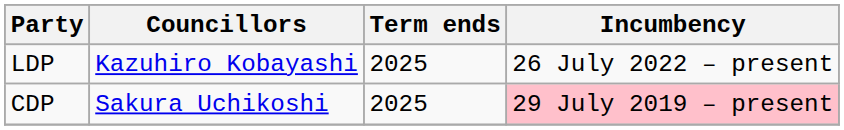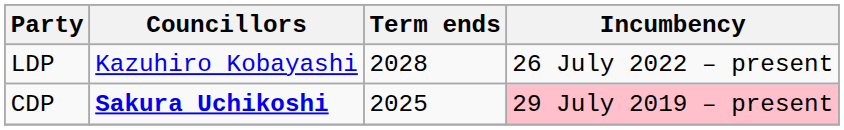 <table class=wikitable>
 <tr>
 <th>Party</th>
 <th>Councillors</th>
 <th>Term ends</th>
 <th>Incumbency</th>
 </tr>
 <tr>
 <td>LDP</td>
 <td><a href='#'>Kazuhiro Kobayashi</a></td>
-<td>2025</td>
+<td>2028</td>
 <td>26 July 2022 – present</td>
 </tr>
 <tr>
 <td>CDP</td>
-<td><a href='#'>Sakura Uchikoshi</a></td>
+<td><strong><a href='#'>Sakura Uchikoshi</a></strong></td>
 <td>2025</td>
 <td style="background: pink;">29 July 2019 – present</td>
 </tr>
 <tr>
 </tr>
 </table>
